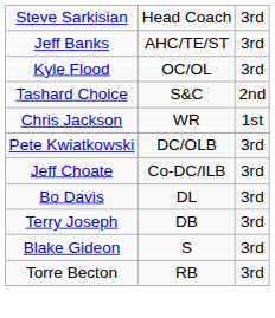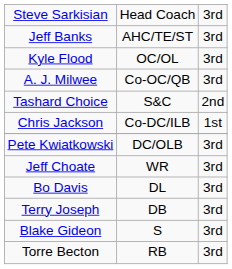 <table class="wikitable">
 <tr align="center">
 <td><a href='#'>Steve Sarkisian</a></td>
 <td>Head Coach</td>
 <td>3rd</td>
 </tr>
 <tr align="center">
 <td><a href='#'>Jeff Banks</a></td>
 <td>AHC/TE/ST</td>
 <td>3rd</td>
 </tr>
 <tr align="center">
 <td><a href='#'>Kyle Flood</a></td>
 <td>OC/OL</td>
 <td>3rd</td>
 </tr>
 <tr align="center">
+<td><a href='#'>A. J. Milwee</a></td>
+<td>Co-OC/QB</td>
+<td>3rd</td>
+</tr>
+<tr align="center">
 <td><a href='#'>Tashard Choice</a></td>
 <td>S&C</td>
 <td>2nd</td>
 </tr>
 <tr align="center">
 <td><a href='#'>Chris Jackson</a></td>
-<td>WR</td>
+<td>Co-DC/ILB</td>
 <td>1st</td>
 </tr>
 <tr>
 </tr>
 <tr align="center">
 <td><a href='#'>Pete Kwiatkowski</a></td>
 <td>DC/OLB</td>
 <td>3rd</td>
 </tr>
 <tr align="center">
 <td><a href='#'>Jeff Choate</a></td>
-<td>Co-DC/ILB</td>
+<td>WR</td>
 <td>3rd</td>
 </tr>
 <tr align="center">
 <td><a href='#'>Bo Davis</a></td>
 <td>DL</td>
 <td>3rd</td>
 </tr>
 <tr align="center">
 <td><a href='#'>Terry Joseph</a></td>
 <td>DB</td>
 <td>3rd</td>
 </tr>
 <tr align="center">
 <td><a href='#'>Blake Gideon</a></td>
 <td>S</td>
 <td>3rd</td>
 </tr>
 <tr align="center">
 <td>Torre Becton</td>
 <td>RB</td>
 <td>3rd</td>
 </tr>
 </table>
